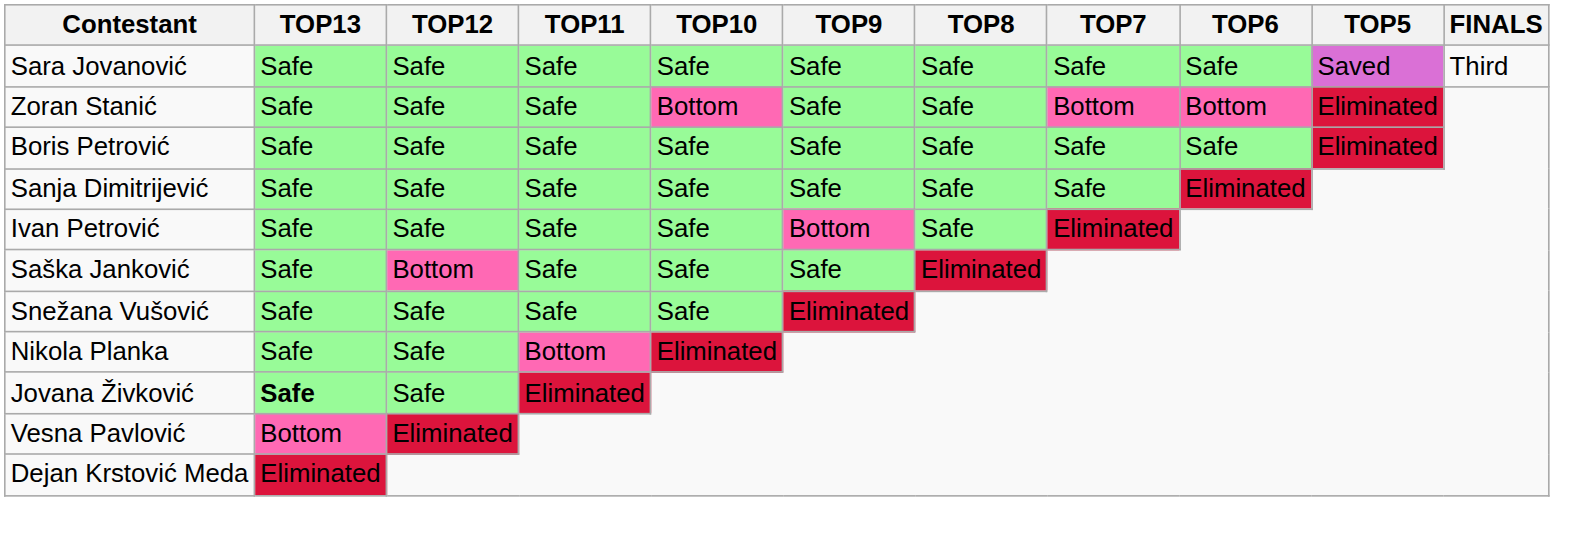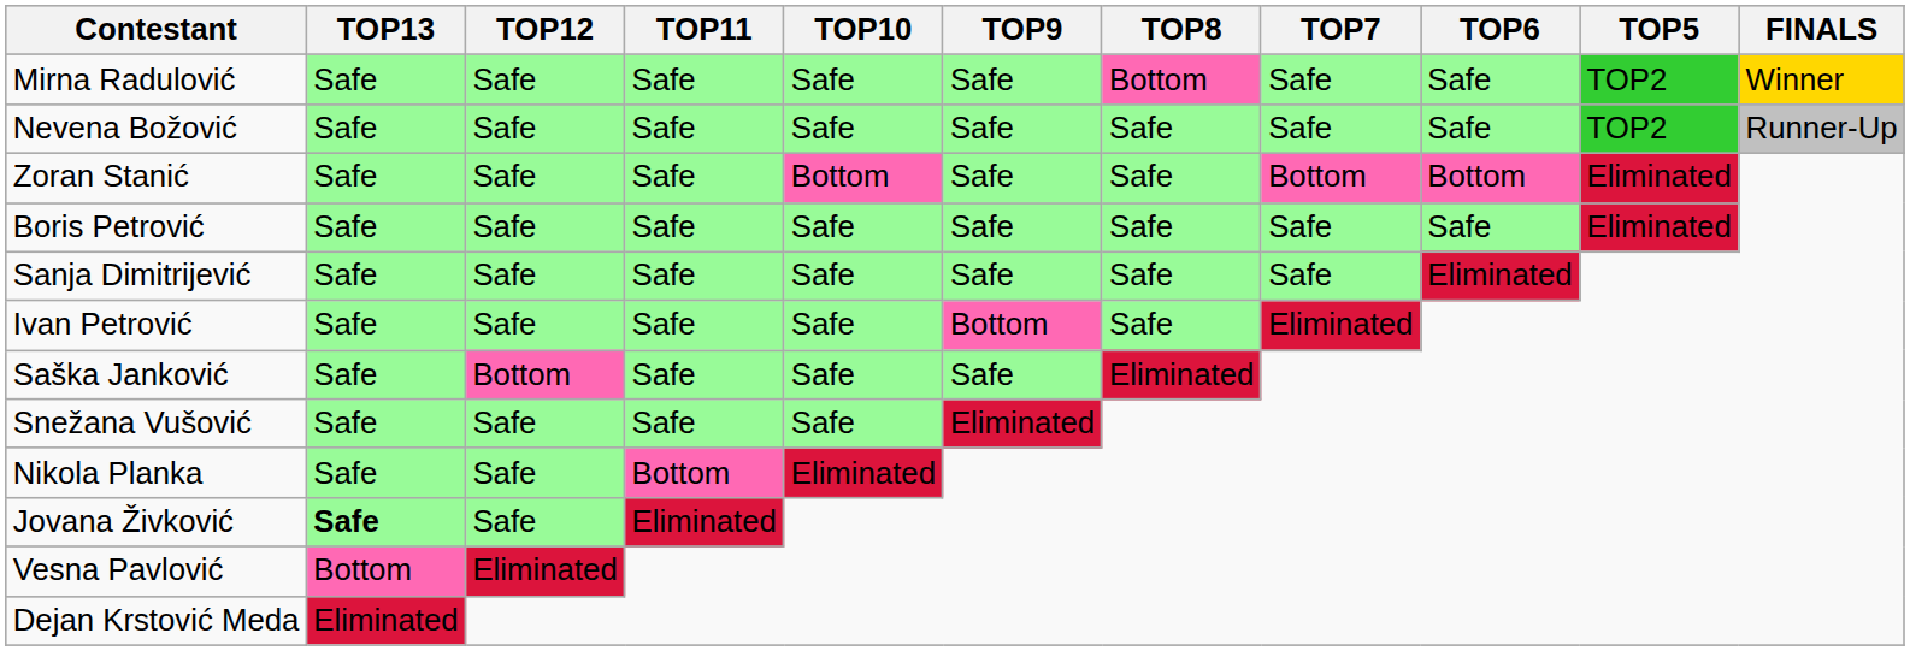 <table class="wikitable">
 <tr>
 <th>Contestant</th>
 <th>TOP13</th>
 <th>TOP12</th>
 <th>TOP11</th>
 <th>TOP10</th>
 <th>TOP9</th>
 <th>TOP8</th>
 <th>TOP7</th>
 <th>TOP6</th>
 <th>TOP5</th>
 <th>FINALS</th>
 </tr>
 <tr>
-<td>Sara Jovanović</td>
+<td>Mirna Radulović</td>
+<td style="background:palegreen;">Safe</td>
+<td style="background:palegreen;">Safe</td>
+<td style="background:palegreen;">Safe</td>
+<td style="background:palegreen;">Safe</td>
+<td style="background:palegreen;">Safe</td>
+<td style="background:hotpink;">Bottom</td>
+<td style="background:palegreen;">Safe</td>
+<td style="background:palegreen;">Safe</td>
+<td style="background:limegreen;">TOP2</td>
+<td style="background:gold;">Winner</td>
+</tr>
+<tr>
+<td>Nevena Božović</td>
 <td style="background:palegreen;">Safe</td>
 <td style="background:palegreen;">Safe</td>
 <td style="background:palegreen;">Safe</td>
 <td style="background:palegreen;">Safe</td>
 <td style="background:palegreen;">Safe</td>
 <td style="background:palegreen;">Safe</td>
 <td style="background:palegreen;">Safe</td>
 <td style="background:palegreen;">Safe</td>
-<td style="background:orchid;">Saved</td>
-<td style="background:bronze;">Third</td>
+<td style="background:limegreen;">TOP2</td>
+<td style="background:silver;">Runner-Up</td>
 </tr>
 <tr>
 <td>Zoran Stanić</td>
 <td style="background:palegreen;">Safe</td>
 <td style="background:palegreen;">Safe</td>
 <td style="background:palegreen;">Safe</td>
 <td style="background:hotpink;">Bottom</td>
 <td style="background:palegreen;">Safe</td>
 <td style="background:palegreen;">Safe</td>
 <td style="background:hotpink;">Bottom</td>
 <td style="background:hotpink;">Bottom</td>
 <td style="background:crimson;">Eliminated</td>
 </tr>
 <tr>
 <td>Boris Petrović</td>
 <td style="background:palegreen;">Safe</td>
 <td style="background:palegreen;">Safe</td>
 <td style="background:palegreen;">Safe</td>
 <td style="background:palegreen;">Safe</td>
 <td style="background:palegreen;">Safe</td>
 <td style="background:palegreen;">Safe</td>
 <td style="background:palegreen;">Safe</td>
 <td style="background:palegreen;">Safe</td>
 <td style="background:crimson;">Eliminated</td>
 </tr>
 <tr>
 <td>Sanja Dimitrijević</td>
 <td style="background:palegreen;">Safe</td>
 <td style="background:palegreen;">Safe</td>
 <td style="background:palegreen;">Safe</td>
 <td style="background:palegreen;">Safe</td>
 <td style="background:palegreen;">Safe</td>
 <td style="background:palegreen;">Safe</td>
 <td style="background:palegreen;">Safe</td>
 <td style="background:crimson;">Eliminated</td>
 </tr>
 <tr>
 <td>Ivan Petrović</td>
 <td style="background:palegreen;">Safe</td>
 <td style="background:palegreen;">Safe</td>
 <td style="background:palegreen;">Safe</td>
 <td style="background:palegreen;">Safe</td>
 <td style="background:hotpink;">Bottom</td>
 <td style="background:palegreen;">Safe</td>
 <td style="background:crimson;">Eliminated</td>
 </tr>
 <tr>
 <td>Saška Janković</td>
 <td style="background:palegreen;">Safe</td>
 <td style="background:hotpink;">Bottom</td>
 <td style="background:palegreen;">Safe</td>
 <td style="background:palegreen;">Safe</td>
 <td style="background:palegreen;">Safe</td>
 <td style="background:crimson;">Eliminated</td>
 </tr>
 <tr>
 <td>Snežana Vušović</td>
 <td style="background:palegreen;">Safe</td>
 <td style="background:palegreen;">Safe</td>
 <td style="background:palegreen;">Safe</td>
 <td style="background:palegreen;">Safe</td>
 <td style="background:crimson;">Eliminated</td>
 </tr>
 <tr>
 <td>Nikola Planka</td>
 <td style="background:palegreen;">Safe</td>
 <td style="background:palegreen;">Safe</td>
 <td style="background:hotpink;">Bottom</td>
 <td style="background:crimson;">Eliminated</td>
 </tr>
 <tr>
 <td>Jovana Živković</td>
 <td style="background:palegreen;"><strong>Safe</strong></td>
 <td style="background:palegreen;">Safe</td>
 <td style="background:crimson;">Eliminated</td>
 </tr>
 <tr>
 <td>Vesna Pavlović</td>
 <td style="background:hotpink;">Bottom</td>
 <td style="background:crimson;">Eliminated</td>
 </tr>
 <tr>
 <td>Dejan Krstović Meda</td>
 <td style="background:crimson;">Eliminated</td>
 </tr>
 </table>
